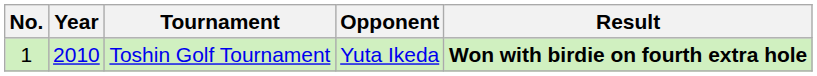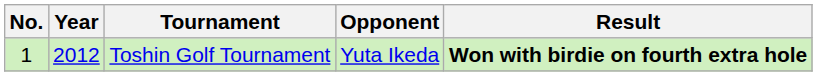 <table class="wikitable" style="font-size:95%;">
 <tr>
 <th>No.</th>
 <th>Year</th>
 <th>Tournament</th>
 <th>Opponent</th>
 <th>Result</th>
 </tr>
 <tr style="background:#D0F0C0;">
 <td align=center>1</td>
-<td><a href='#'>2010</a></td>
+<td><a href='#'>2012</a></td>
 <td><a href='#'>Toshin Golf Tournament</a></td>
 <td> <a href='#'>Yuta Ikeda</a></td>
 <td><strong>Won with birdie on fourth extra hole</strong></td>
 </tr>
 </table>
